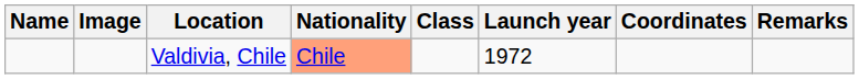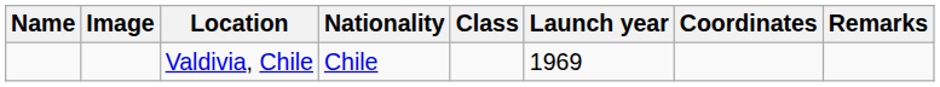 <table class="wikitable">
 <tr>
 <th>Name</th>
 <th>Image</th>
 <th>Location</th>
 <th>Nationality</th>
 <th>Class</th>
 <th>Launch year</th>
 <th>Coordinates</th>
 <th>Remarks</th>
 </tr>
 <tr>
 <td></td>
 <td></td>
 <td><a href='#'>Valdivia</a>, <a href='#'>Chile</a></td>
-<td style="background: lightsalmon;"> <a href='#'>Chile</a></td>
+<td> <a href='#'>Chile</a></td>
 <td></td>
-<td>1972</td>
+<td>1969</td>
 <td></td>
 <td></td>
 </tr>
 </table>
